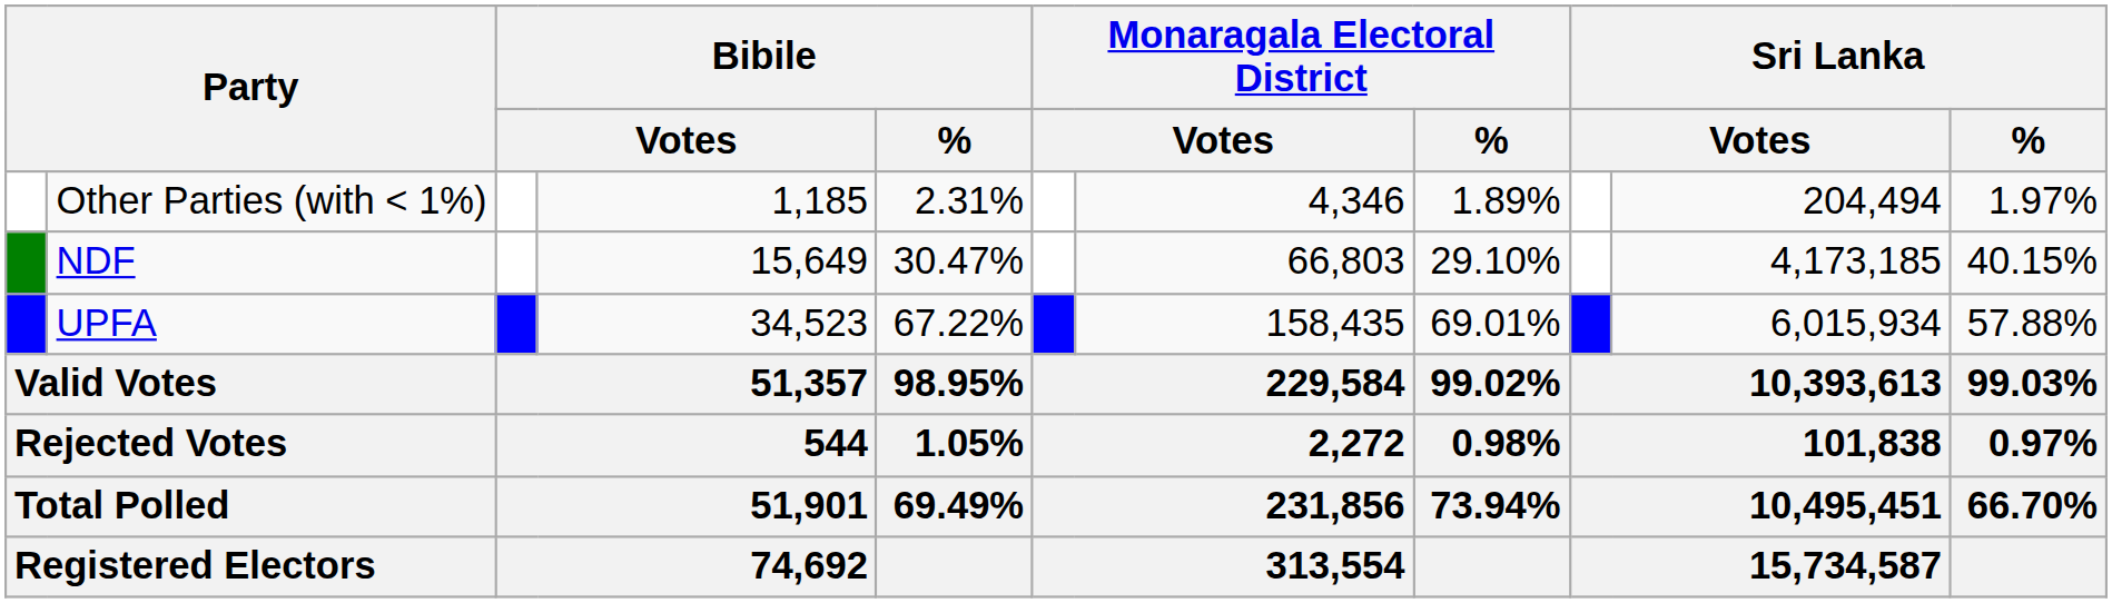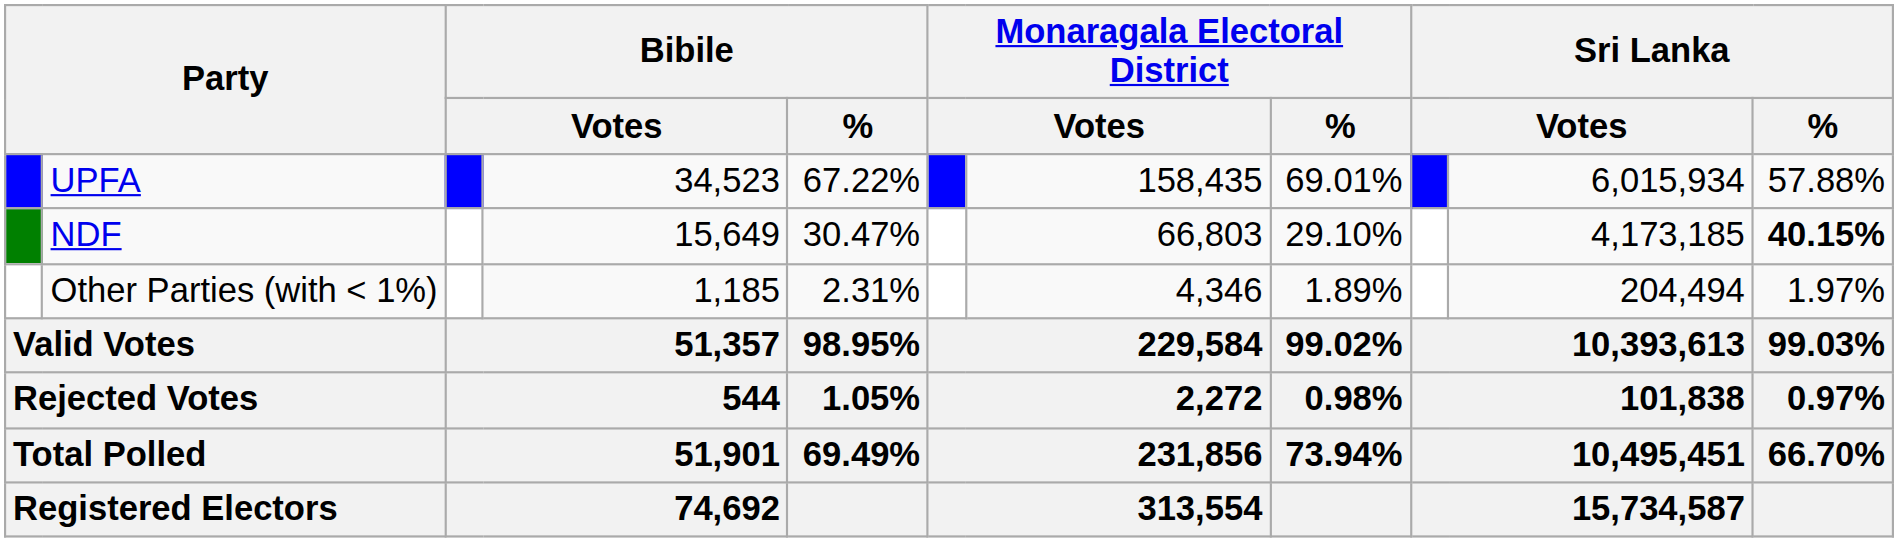 <table class="wikitable">
 <tr>
 <th colspan="2" width="144px"rowspan="2">Party</th>
 <th colspan="3" width="216px">Bibile</th>
 <th colspan="3" width="216px"><a href='#'>Monaragala Electoral District</a></th>
 <th colspan="3" width="216px">Sri Lanka</th>
 </tr>
 <tr>
 <th colspan="2" width="144px">Votes</th>
 <th>%</th>
 <th colspan="2" width="144px">Votes</th>
 <th>%</th>
 <th colspan="2" width="144px">Votes</th>
 <th>%</th>
 </tr>
 <tr>
-<td style="background-color:white;" width="10px"></td>
-<td style="text-align:left;">Other Parties (with < 1%)</td>
-<td style="background-color:white;" width="10px"></td>
-<td style="text-align:right;">1,185</td>
-<td style="text-align:right;">2.31%</td>
-<td style="background-color:white;" width="10px"></td>
-<td style="text-align:right;">4,346</td>
-<td style="text-align:right;">1.89%</td>
-<td style="background-color:white;" width="10px"></td>
-<td style="text-align:right;">204,494</td>
-<td style="text-align:right;">1.97%</td>
+<td style="background-color:blue;" width="10px"></td>
+<td style="text-align:left;"><a href='#'>UPFA</a></td>
+<td style="background-color:blue;" width="10px"></td>
+<td style="text-align:right;">34,523</td>
+<td style="text-align:right;">67.22%</td>
+<td style="background-color:blue;" width="10px"></td>
+<td style="text-align:right;">158,435</td>
+<td style="text-align:right;">69.01%</td>
+<td style="background-color:blue;" width="10px"></td>
+<td style="text-align:right;">6,015,934</td>
+<td style="text-align:right;">57.88%</td>
 </tr>
 <tr>
 <td style="background-color:green;" width="10px"></td>
 <td style="text-align:left;"><a href='#'>NDF</a></td>
 <td style="background-color:white;" width="10px"></td>
 <td style="text-align:right;">15,649</td>
 <td style="text-align:right;">30.47%</td>
 <td style="background-color:white;" width="10px"></td>
 <td style="text-align:right;">66,803</td>
 <td style="text-align:right;">29.10%</td>
 <td style="background-color:white;" width="10px"></td>
 <td style="text-align:right;">4,173,185</td>
-<td style="text-align:right;">40.15%</td>
+<td style="text-align:right;"><strong>40.15%</strong></td>
 </tr>
 <tr>
-<td style="background-color:blue;" width="10px"></td>
-<td style="text-align:left;"><a href='#'>UPFA</a></td>
-<td style="background-color:blue;" width="10px"></td>
-<td style="text-align:right;">34,523</td>
-<td style="text-align:right;">67.22%</td>
-<td style="background-color:blue;" width="10px"></td>
-<td style="text-align:right;">158,435</td>
-<td style="text-align:right;">69.01%</td>
-<td style="background-color:blue;" width="10px"></td>
-<td style="text-align:right;">6,015,934</td>
-<td style="text-align:right;">57.88%</td>
+<td style="background-color:white;" width="10px"></td>
+<td style="text-align:left;">Other Parties (with < 1%)</td>
+<td style="background-color:white;" width="10px"></td>
+<td style="text-align:right;">1,185</td>
+<td style="text-align:right;">2.31%</td>
+<td style="background-color:white;" width="10px"></td>
+<td style="text-align:right;">4,346</td>
+<td style="text-align:right;">1.89%</td>
+<td style="background-color:white;" width="10px"></td>
+<td style="text-align:right;">204,494</td>
+<td style="text-align:right;">1.97%</td>
 </tr>
 <tr>
 <th colspan="2" width="144px"style="text-align:left;">Valid Votes</th>
 <th style="text-align:right;"colspan="2" width="144px">51,357</th>
 <th style="text-align:right;">98.95%</th>
 <th style="text-align:right;"colspan="2" width="144px">229,584</th>
 <th style="text-align:right;">99.02%</th>
 <th style="text-align:right;"colspan="2" width="144px">10,393,613</th>
 <th style="text-align:right;">99.03%</th>
 </tr>
 <tr>
 <th colspan="2" width="144px"style="text-align:left;">Rejected Votes</th>
 <th style="text-align:right;"colspan="2" width="144px">544</th>
 <th style="text-align:right;">1.05%</th>
 <th style="text-align:right;"colspan="2" width="144px">2,272</th>
 <th style="text-align:right;">0.98%</th>
 <th style="text-align:right;"colspan="2" width="144px">101,838</th>
 <th style="text-align:right;">0.97%</th>
 </tr>
 <tr>
 <th colspan="2" width="144px"style="text-align:left;">Total Polled</th>
 <th style="text-align:right;"colspan="2" width="144px">51,901</th>
 <th style="text-align:right;">69.49%</th>
 <th style="text-align:right;"colspan="2" width="144px">231,856</th>
 <th style="text-align:right;">73.94%</th>
 <th style="text-align:right;"colspan="2" width="144px">10,495,451</th>
 <th style="text-align:right;">66.70%</th>
 </tr>
 <tr>
 <th colspan="2" width="144px"style="text-align:left;">Registered Electors</th>
 <th style="text-align:right;"colspan="2" width="144px">74,692</th>
 <th></th>
 <th style="text-align:right;"colspan="2" width="144px">313,554</th>
 <th></th>
 <th style="text-align:right;"colspan="2" width="144px">15,734,587</th>
 <th></th>
 </tr>
 </table>
